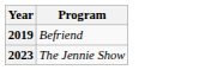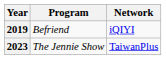 <table class="wikitable plainrowheaders">
 <tr>
 <th>Year</th>
 <th>Program</th>
+<th>Network</th>
 </tr>
 <tr>
 <th scope="row">2019</th>
 <td><em>Befriend</em></td>
+<td><a href='#'>iQIYI</a></td>
 </tr>
 <tr>
 <th scope="row">2023</th>
 <td><em>The Jennie Show</em></td>
+<td><a href='#'>TaiwanPlus</a></td>
 </tr>
 </table>
